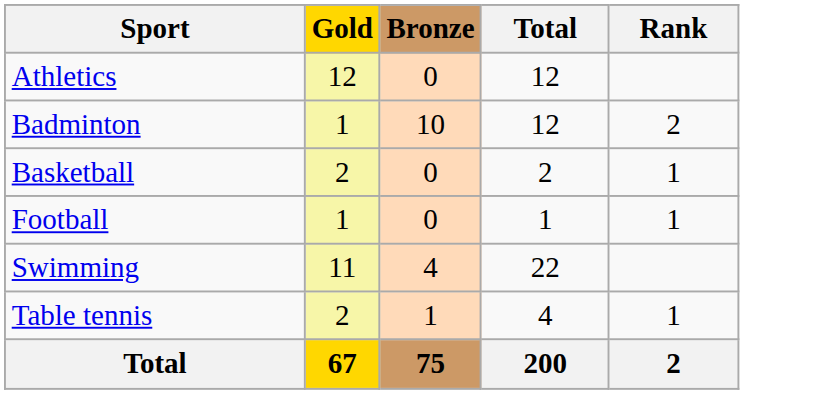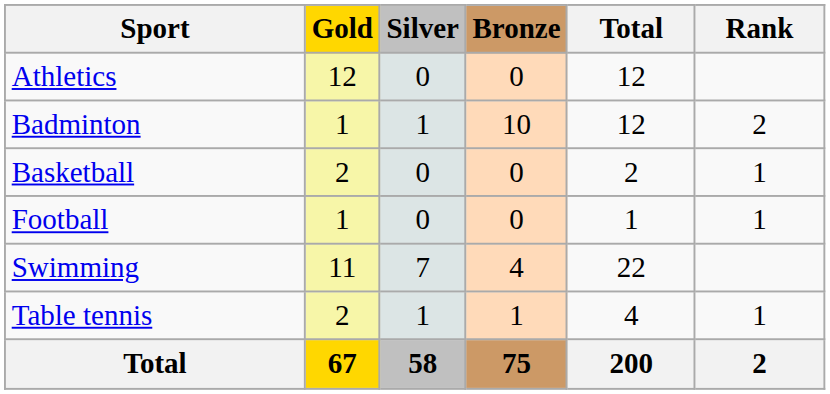 <table class="wikitable sortable" style="text-align:center; font-size:95%">
 <tr>
 <th width=150>Sport</th>
 <th style="background-color:gold; width=60;">Gold</th>
+<th style="background-color:silver; width=60;">Silver</th>
 <th style="background-color:#cc9966; width=60;">Bronze</th>
 <th width=60>Total</th>
 <th width=60>Rank</th>
 </tr>
 <tr>
 <td align=left> <a href='#'>Athletics</a></td>
 <td bgcolor=#f7f6a8>12</td>
+<td bgcolor=#dce5e5>0</td>
 <td bgcolor=#ffdab9>0</td>
 <td>12</td>
 <td></td>
 </tr>
 <tr>
 <td align=left> <a href='#'>Badminton</a></td>
 <td bgcolor=#f7f6a8>1</td>
+<td bgcolor=#dce5e5>1</td>
 <td bgcolor=#ffdab9>10</td>
 <td>12</td>
 <td>2</td>
 </tr>
 <tr>
 <td align=left> <a href='#'>Basketball</a></td>
 <td bgcolor=#f7f6a8>2</td>
+<td bgcolor=#dce5e5>0</td>
 <td bgcolor=#ffdab9>0</td>
 <td>2</td>
 <td>1</td>
 </tr>
 <tr>
 <td align=left> <a href='#'>Football</a></td>
 <td bgcolor=#f7f6a8>1</td>
+<td bgcolor=#dce5e5>0</td>
 <td bgcolor=#ffdab9>0</td>
 <td>1</td>
 <td>1</td>
 </tr>
 <tr>
 <td align=left> <a href='#'>Swimming</a></td>
 <td bgcolor=#f7f6a8>11</td>
+<td bgcolor=#dce5e5>7</td>
 <td bgcolor="#ffdab9">4</td>
 <td>22</td>
 <td></td>
 </tr>
 <tr>
 <td align=left> <a href='#'>Table tennis</a></td>
 <td bgcolor=#f7f6a8>2</td>
+<td bgcolor=#dce5e5>1</td>
 <td bgcolor=#ffdab9>1</td>
 <td>4</td>
 <td>1</td>
 </tr>
 <tr>
 <th>Total</th>
 <th style="background-color:gold; width=60;">67</th>
+<th style="background-color:silver; width=60;">58</th>
 <th style="background-color:#cc9966; width=60;">75</th>
 <th>200</th>
 <th>2</th>
 </tr>
 </table>
